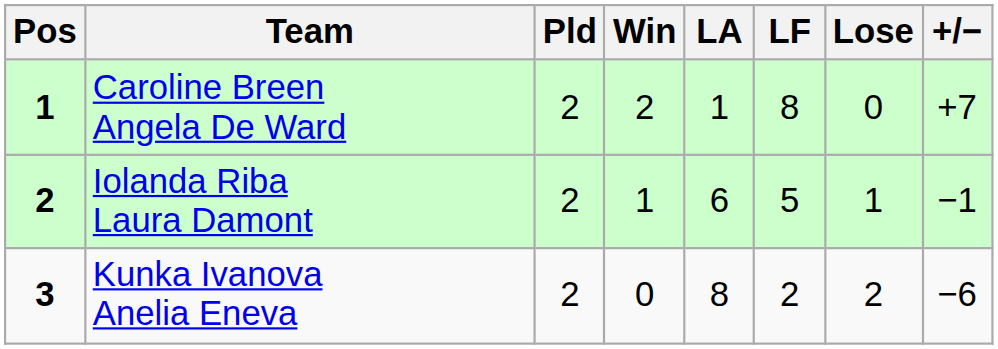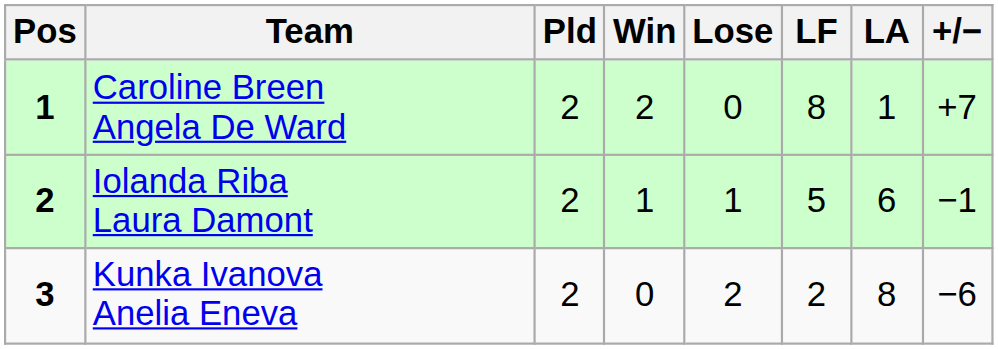 <table class="wikitable" style="font-size: 100%">
 <tr>
 <th width=20>Pos</th>
 <th width=200>Team</th>
 <th width=25>Pld</th>
 <th width=25>Win</th>
+<th width=25>Lose</th>
+<th width=25>LF</th>
 <th width=25>LA</th>
-<th width=25>LF</th>
-<th width=25>Lose</th>
 <th width=25>+/−</th>
 </tr>
 <tr align=center style="background: #ccffcc;">
 <td><strong>1</strong></td>
 <td align="left"> <a href='#'>Caroline Breen</a><br> <a href='#'>Angela De Ward</a></td>
 <td>2</td>
 <td>2</td>
+<td>0</td>
+<td>8</td>
 <td>1</td>
-<td>8</td>
-<td>0</td>
 <td>+7</td>
 </tr>
 <tr align=center style="background: #ccffcc;">
 <td><strong>2</strong></td>
 <td align="left"> <a href='#'>Iolanda Riba</a><br> <a href='#'>Laura Damont</a></td>
 <td>2</td>
 <td>1</td>
+<td>1</td>
+<td>5</td>
 <td>6</td>
-<td>5</td>
-<td>1</td>
 <td>−1</td>
 </tr>
 <tr align=center>
 <td><strong>3</strong></td>
 <td align="left"> <a href='#'>Kunka Ivanova</a><br> <a href='#'>Anelia Eneva</a></td>
 <td>2</td>
 <td>0</td>
-<td>8</td>
 <td>2</td>
 <td>2</td>
+<td>8</td>
 <td>−6</td>
 </tr>
 </table>
